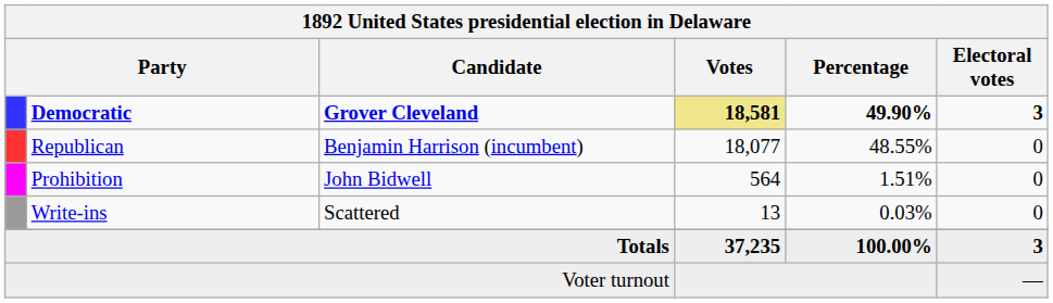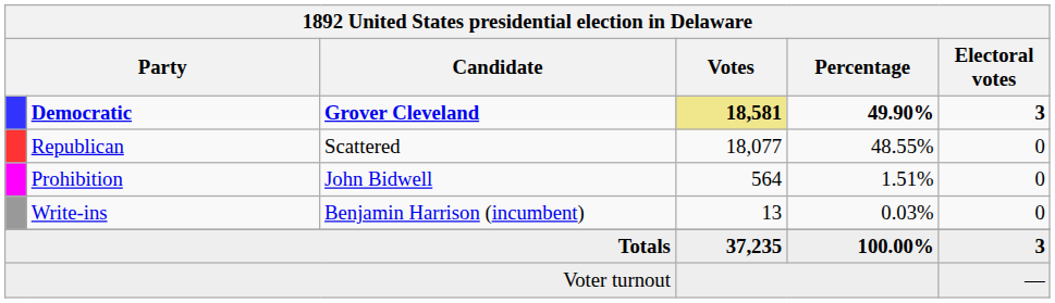 <table class="wikitable" style="font-size: 95%;">
 <tr>
 <th colspan="6">1892 United States presidential election in Delaware</th>
 </tr>
 <tr>
 <th colspan="2" style="width: 15em">Party</th>
 <th style="width: 17em">Candidate</th>
 <th style="width: 5em">Votes</th>
 <th style="width: 7em">Percentage</th>
 <th style="width: 5em">Electoral votes</th>
 </tr>
 <tr>
 <th style="background-color:#3333FF; width: 3px"></th>
 <td style="width: 130px"><strong><a href='#'>Democratic</a></strong></td>
 <td><strong><a href='#'>Grover Cleveland</a></strong></td>
 <td align="right" style="background: khaki;"><strong>18,581</strong></td>
 <td align="right"><strong>49.90%</strong></td>
 <td align="right"><strong>3</strong></td>
 </tr>
 <tr>
 <th style="background-color:#FF3333; width: 3px"></th>
 <td style="width: 130px"><a href='#'>Republican</a></td>
-<td><a href='#'>Benjamin Harrison</a> (<a href='#'>incumbent</a>)</td>
+<td>Scattered</td>
 <td align="right">18,077</td>
 <td align="right">48.55%</td>
 <td align="right">0</td>
 </tr>
 <tr>
 <th style="background-color:#FF00FF; width: 3px"></th>
 <td style="width: 130px"><a href='#'>Prohibition</a></td>
 <td><a href='#'>John Bidwell</a></td>
 <td align="right">564</td>
 <td align="right">1.51%</td>
 <td align="right">0</td>
 </tr>
 <tr>
 <th style="background-color:#999; width: 3px"></th>
 <td style="width: 130px"><a href='#'>Write-ins</a></td>
-<td>Scattered</td>
+<td><a href='#'>Benjamin Harrison</a> (<a href='#'>incumbent</a>)</td>
 <td align="right">13</td>
 <td align="right">0.03%</td>
 <td align="right">0</td>
 </tr>
 <tr>
 </tr>
 <tr bgcolor="#EEEEEE">
 <td colspan="3" align="right"><strong>Totals</strong></td>
 <td align="right"><strong>37,235</strong></td>
 <td align="right"><strong>100.00%</strong></td>
 <td align="right"><strong>3</strong></td>
 </tr>
 <tr bgcolor="#EEEEEE">
 <td colspan="3" align="right">Voter turnout</td>
 <td colspan="2" align="right"></td>
 <td align="right">—</td>
 </tr>
 </table>
